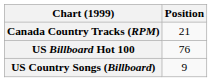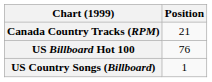 <table class="wikitable sortable plainrowheaders" style="text-align:center">
 <tr>
 <th>Chart (1999)</th>
 <th>Position</th>
 </tr>
 <tr>
 <th scope="row">Canada Country Tracks (<em>RPM</em>)</th>
 <td>21</td>
 </tr>
 <tr>
 <th scope="row">US <em>Billboard</em> Hot 100</th>
 <td>76</td>
 </tr>
 <tr>
 <th scope="row">US Country Songs (<em>Billboard</em>)</th>
-<td>9</td>
+<td>1</td>
 </tr>
 </table>
